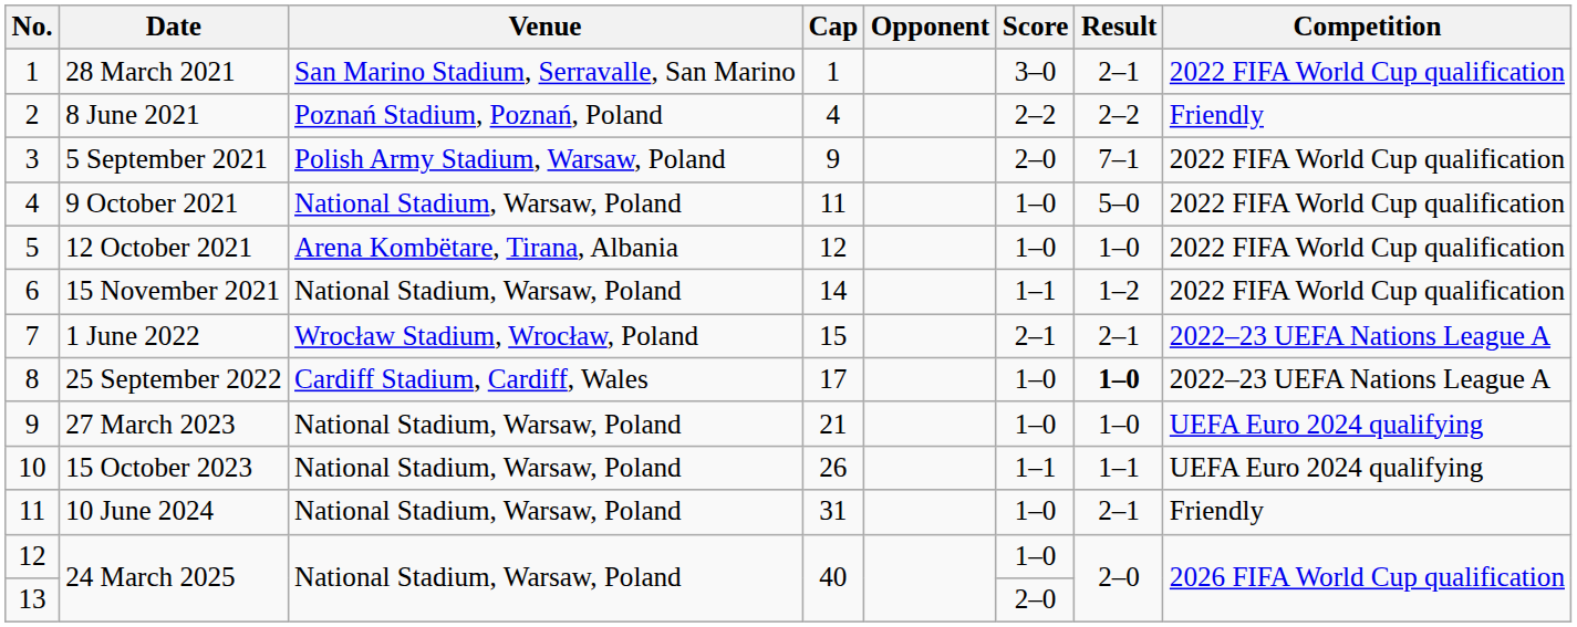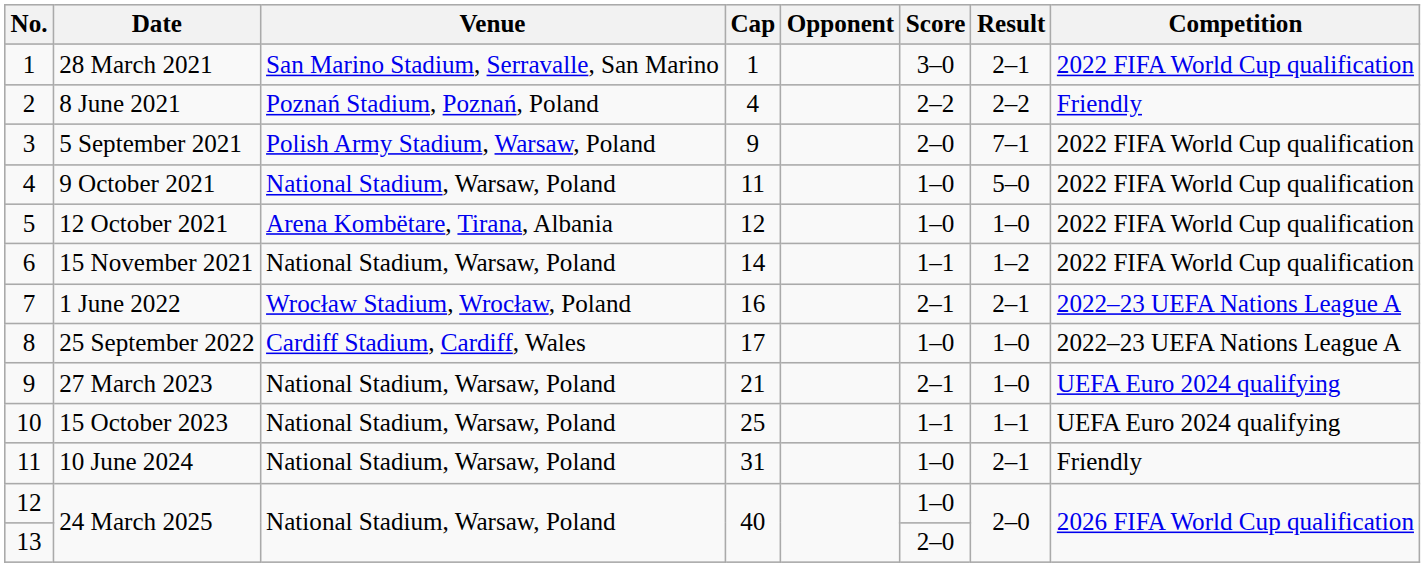 <table class="wikitable sortable">
 <tr>
 <th scope="col">No.</th>
 <th scope="col">Date</th>
 <th scope="col">Venue</th>
 <th scope="col">Cap</th>
 <th scope="col">Opponent</th>
 <th scope="col">Score</th>
 <th scope="col">Result</th>
 <th scope="col">Competition</th>
 </tr>
 <tr>
 <td style="text-align:center">1</td>
 <td>28 March 2021</td>
 <td><a href='#'>San Marino Stadium</a>, <a href='#'>Serravalle</a>, San Marino</td>
 <td style="text-align:center">1</td>
 <td></td>
 <td style="text-align:center">3–0</td>
 <td style="text-align:center">2–1</td>
 <td><a href='#'>2022 FIFA World Cup qualification</a></td>
 </tr>
 <tr>
 <td style="text-align:center">2</td>
 <td>8 June 2021</td>
 <td><a href='#'>Poznań Stadium</a>, <a href='#'>Poznań</a>, Poland</td>
 <td style="text-align:center">4</td>
 <td></td>
 <td style="text-align:center">2–2</td>
 <td style="text-align:center">2–2</td>
 <td><a href='#'>Friendly</a></td>
 </tr>
 <tr>
 <td style="text-align:center">3</td>
 <td>5 September 2021</td>
 <td><a href='#'>Polish Army Stadium</a>, <a href='#'>Warsaw</a>, Poland</td>
 <td style="text-align:center">9</td>
 <td></td>
 <td style="text-align:center">2–0</td>
 <td style="text-align:center">7–1</td>
 <td>2022 FIFA World Cup qualification</td>
 </tr>
 <tr>
 <td style="text-align:center">4</td>
 <td>9 October 2021</td>
 <td><a href='#'>National Stadium</a>, Warsaw, Poland</td>
 <td style="text-align:center">11</td>
 <td></td>
 <td style="text-align:center">1–0</td>
 <td style="text-align:center">5–0</td>
 <td>2022 FIFA World Cup qualification</td>
 </tr>
 <tr>
 <td style="text-align:center">5</td>
 <td>12 October 2021</td>
 <td><a href='#'>Arena Kombëtare</a>, <a href='#'>Tirana</a>, Albania</td>
 <td style="text-align:center">12</td>
 <td></td>
 <td style="text-align:center">1–0</td>
 <td style="text-align:center">1–0</td>
 <td>2022 FIFA World Cup qualification</td>
 </tr>
 <tr>
 <td style="text-align:center">6</td>
 <td>15 November 2021</td>
 <td>National Stadium, Warsaw, Poland</td>
 <td style="text-align:center">14</td>
 <td></td>
 <td style="text-align:center">1–1</td>
 <td style="text-align:center">1–2</td>
 <td>2022 FIFA World Cup qualification</td>
 </tr>
 <tr>
 <td style="text-align:center">7</td>
 <td>1 June 2022</td>
 <td><a href='#'>Wrocław Stadium</a>, <a href='#'>Wrocław</a>, Poland</td>
-<td style="text-align:center">15</td>
+<td style="text-align:center">16</td>
 <td></td>
 <td style="text-align:center">2–1</td>
 <td style="text-align:center">2–1</td>
 <td><a href='#'>2022–23 UEFA Nations League A</a></td>
 </tr>
 <tr>
 <td style="text-align:center">8</td>
 <td>25 September 2022</td>
 <td><a href='#'>Cardiff Stadium</a>, <a href='#'>Cardiff</a>, Wales</td>
 <td style="text-align:center">17</td>
 <td></td>
 <td style="text-align:center">1–0</td>
-<td style="text-align:center"><strong>1–0</strong></td>
+<td style="text-align:center">1–0</td>
 <td>2022–23 UEFA Nations League A</td>
 </tr>
 <tr>
 <td style="text-align:center">9</td>
 <td>27 March 2023</td>
 <td>National Stadium, Warsaw, Poland</td>
 <td style="text-align:center">21</td>
 <td></td>
-<td style="text-align:center">1–0</td>
+<td style="text-align:center">2–1</td>
 <td style="text-align:center">1–0</td>
 <td><a href='#'>UEFA Euro 2024 qualifying</a></td>
 </tr>
 <tr>
 <td style="text-align:center">10</td>
 <td>15 October 2023</td>
 <td>National Stadium, Warsaw, Poland</td>
-<td style="text-align:center">26</td>
+<td style="text-align:center">25</td>
 <td></td>
 <td style="text-align:center">1–1</td>
 <td style="text-align:center">1–1</td>
 <td>UEFA Euro 2024 qualifying</td>
 </tr>
 <tr>
 <td style="text-align:center">11</td>
 <td>10 June 2024</td>
 <td>National Stadium, Warsaw, Poland</td>
 <td style="text-align:center">31</td>
 <td></td>
 <td style="text-align:center">1–0</td>
 <td style="text-align:center">2–1</td>
 <td>Friendly</td>
 </tr>
 <tr>
 <td style="text-align:center">12</td>
 <td rowspan=2>24 March 2025</td>
 <td rowspan=2>National Stadium, Warsaw, Poland</td>
 <td style="text-align:center" rowspan=2>40</td>
 <td rowspan=2></td>
 <td style="text-align:center">1–0</td>
 <td style="text-align:center" rowspan=2>2–0</td>
 <td rowspan=2><a href='#'>2026 FIFA World Cup qualification</a></td>
 </tr>
 <tr>
 <td style="text-align:center">13</td>
 <td style="text-align:center">2–0</td>
 </tr>
 </table>
